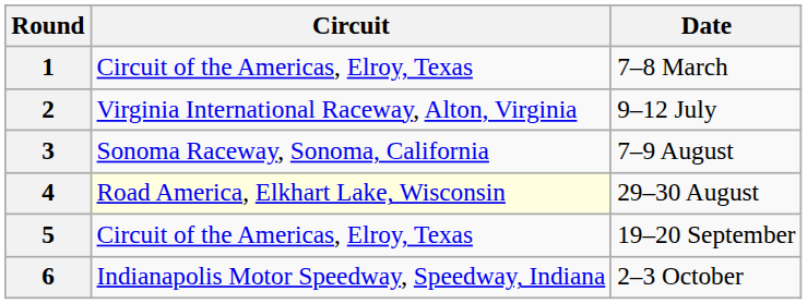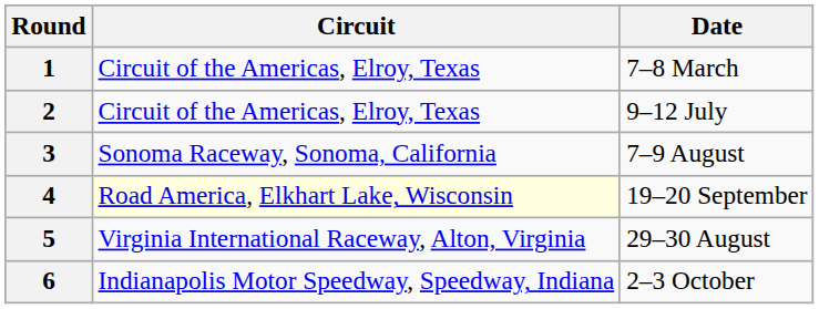 <table class="wikitable" style="font-size:85%;">
 <tr>
 <th>Round</th>
 <th>Circuit</th>
 <th>Date</th>
 </tr>
 <tr>
 <th>1</th>
 <td> <a href='#'>Circuit of the Americas</a>, <a href='#'>Elroy, Texas</a></td>
 <td>7–8 March</td>
 </tr>
 <tr>
 <th>2</th>
-<td> <a href='#'>Virginia International Raceway</a>, <a href='#'>Alton, Virginia</a></td>
+<td> <a href='#'>Circuit of the Americas</a>, <a href='#'>Elroy, Texas</a></td>
 <td>9–12 July</td>
 </tr>
 <tr>
 <th>3</th>
 <td> <a href='#'>Sonoma Raceway</a>, <a href='#'>Sonoma, California</a></td>
 <td>7–9 August</td>
 </tr>
 <tr>
 <th>4</th>
 <td style="background: lightyellow;"> <a href='#'>Road America</a>, <a href='#'>Elkhart Lake, Wisconsin</a></td>
-<td>29–30 August</td>
+<td>19–20 September</td>
 </tr>
 <tr>
 <th>5</th>
-<td> <a href='#'>Circuit of the Americas</a>, <a href='#'>Elroy, Texas</a></td>
-<td>19–20 September</td>
+<td> <a href='#'>Virginia International Raceway</a>, <a href='#'>Alton, Virginia</a></td>
+<td>29–30 August</td>
 </tr>
 <tr>
 <th>6</th>
 <td> <a href='#'>Indianapolis Motor Speedway</a>, <a href='#'>Speedway, Indiana</a></td>
 <td>2–3 October</td>
 </tr>
 </table>
